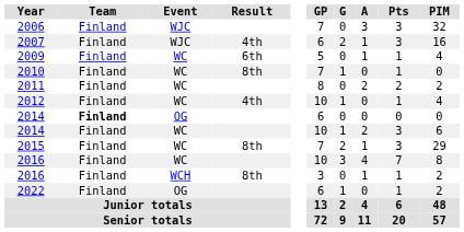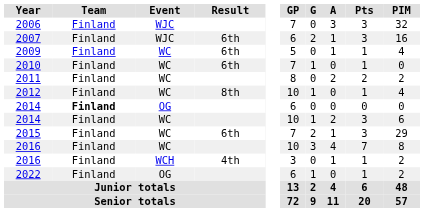 <table border="0" cellpadding="1" cellspacing="0" style="text-align:center; width:40em">
 <tr style="background:#e0e0e0;">
 <th>Year</th>
 <th>Team</th>
 <th>Event</th>
 <th>Result</th>
 <th rowspan="99" bgcolor="#ffffff"> </th>
 <th>GP</th>
 <th>G</th>
 <th>A</th>
 <th>Pts</th>
 <th>PIM</th>
 </tr>
 <tr>
 <td><a href='#'>2006</a></td>
 <td><a href='#'>Finland</a></td>
 <td><a href='#'>WJC</a></td>
 <td></td>
 <td>7</td>
 <td>0</td>
 <td>3</td>
 <td>3</td>
 <td>32</td>
 </tr>
 <tr bgcolor="#f0f0f0">
 <td><a href='#'>2007</a></td>
 <td>Finland</td>
 <td>WJC</td>
-<td>4th</td>
+<td>6th</td>
 <td>6</td>
 <td>2</td>
 <td>1</td>
 <td>3</td>
 <td>16</td>
 </tr>
 <tr>
 <td><a href='#'>2009</a></td>
 <td><a href='#'>Finland</a></td>
 <td><a href='#'>WC</a></td>
 <td>6th</td>
 <td>5</td>
 <td>0</td>
 <td>1</td>
 <td>1</td>
 <td>4</td>
 </tr>
 <tr bgcolor="#f0f0f0">
 <td><a href='#'>2010</a></td>
 <td>Finland</td>
 <td>WC</td>
-<td>8th</td>
+<td>6th</td>
 <td>7</td>
 <td>1</td>
 <td>0</td>
 <td>1</td>
 <td>0</td>
 </tr>
 <tr>
 <td><a href='#'>2011</a></td>
 <td>Finland</td>
 <td>WC</td>
 <td></td>
 <td>8</td>
 <td>0</td>
 <td>2</td>
 <td>2</td>
 <td>2</td>
 </tr>
 <tr bgcolor="#f0f0f0">
 <td><a href='#'>2012</a></td>
 <td>Finland</td>
 <td>WC</td>
-<td>4th</td>
+<td>8th</td>
 <td>10</td>
 <td>1</td>
 <td>0</td>
 <td>1</td>
 <td>4</td>
 </tr>
 <tr>
 <td><a href='#'>2014</a></td>
 <td><strong>Finland</strong></td>
 <td><a href='#'>OG</a></td>
 <td></td>
 <td>6</td>
 <td>0</td>
 <td>0</td>
 <td>0</td>
 <td>0</td>
 </tr>
 <tr bgcolor="#f0f0f0">
 <td><a href='#'>2014</a></td>
 <td>Finland</td>
 <td>WC</td>
 <td></td>
 <td>10</td>
 <td>1</td>
 <td>2</td>
 <td>3</td>
 <td>6</td>
 </tr>
 <tr>
 <td><a href='#'>2015</a></td>
 <td>Finland</td>
 <td>WC</td>
-<td>8th</td>
+<td>6th</td>
 <td>7</td>
 <td>2</td>
 <td>1</td>
 <td>3</td>
 <td>29</td>
 </tr>
 <tr bgcolor="#f0f0f0">
 <td><a href='#'>2016</a></td>
 <td>Finland</td>
 <td>WC</td>
 <td></td>
 <td>10</td>
 <td>3</td>
 <td>4</td>
 <td>7</td>
 <td>8</td>
 </tr>
 <tr>
 <td><a href='#'>2016</a></td>
 <td>Finland</td>
 <td><a href='#'>WCH</a></td>
-<td>8th</td>
+<td>4th</td>
 <td>3</td>
 <td>0</td>
 <td>1</td>
 <td>1</td>
 <td>2</td>
 </tr>
 <tr bgcolor="#f0f0f0">
 <td><a href='#'>2022</a></td>
 <td>Finland</td>
 <td>OG</td>
 <td></td>
 <td>6</td>
 <td>1</td>
 <td>0</td>
 <td>1</td>
 <td>2</td>
 </tr>
 <tr bgcolor="#e0e0e0">
 <th colspan="4">Junior totals</th>
 <th>13</th>
 <th>2</th>
 <th>4</th>
 <th>6</th>
 <th>48</th>
 </tr>
 <tr bgcolor="#e0e0e0">
 <th colspan="4">Senior totals</th>
 <th>72</th>
 <th>9</th>
 <th>11</th>
 <th>20</th>
 <th>57</th>
 </tr>
 </table>
